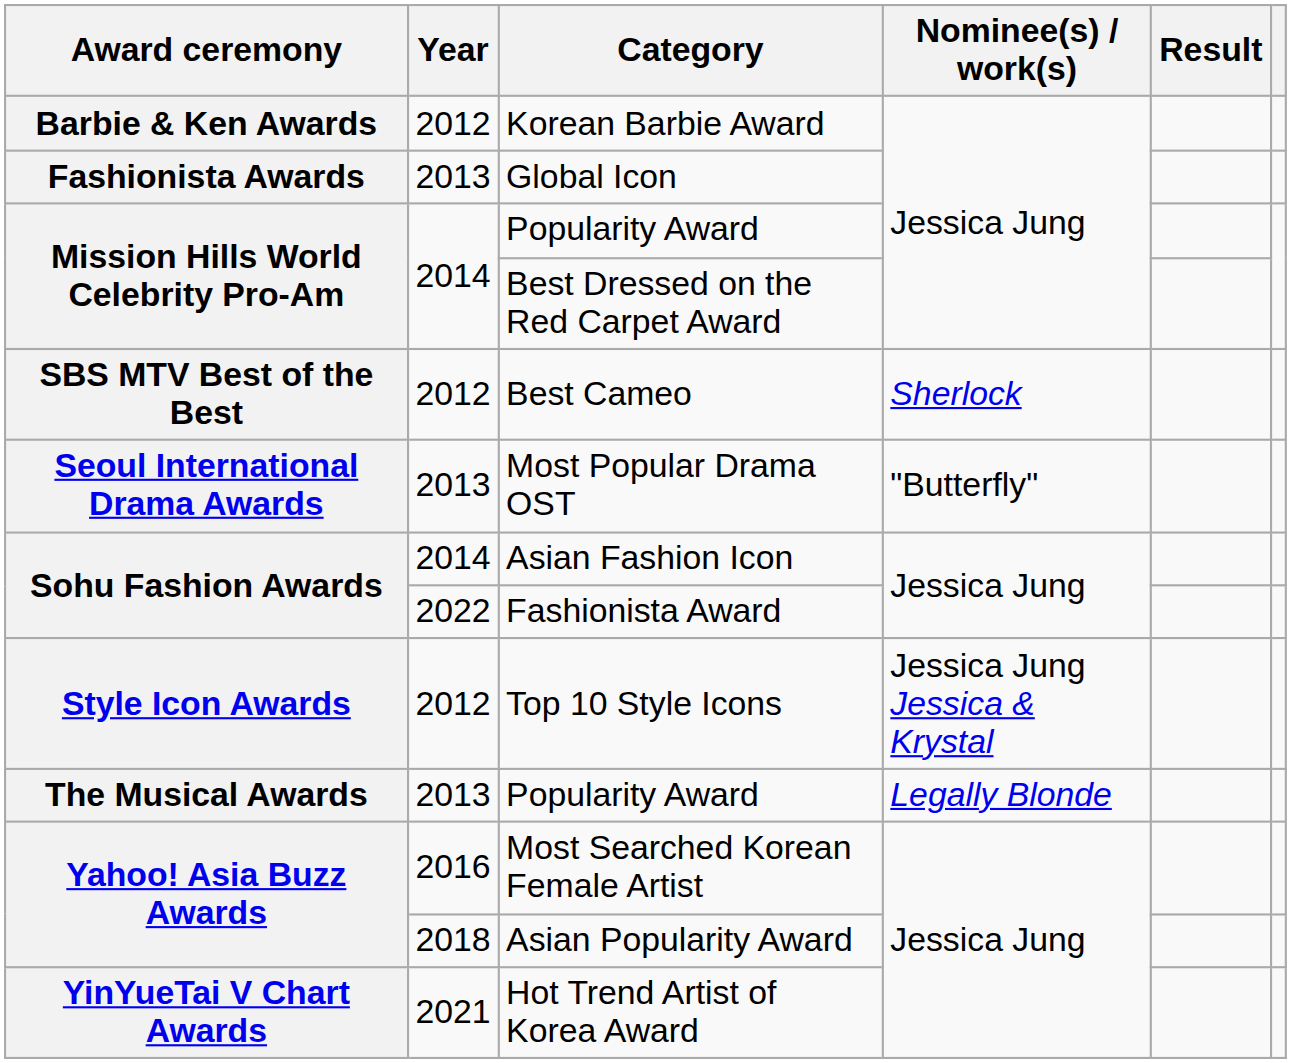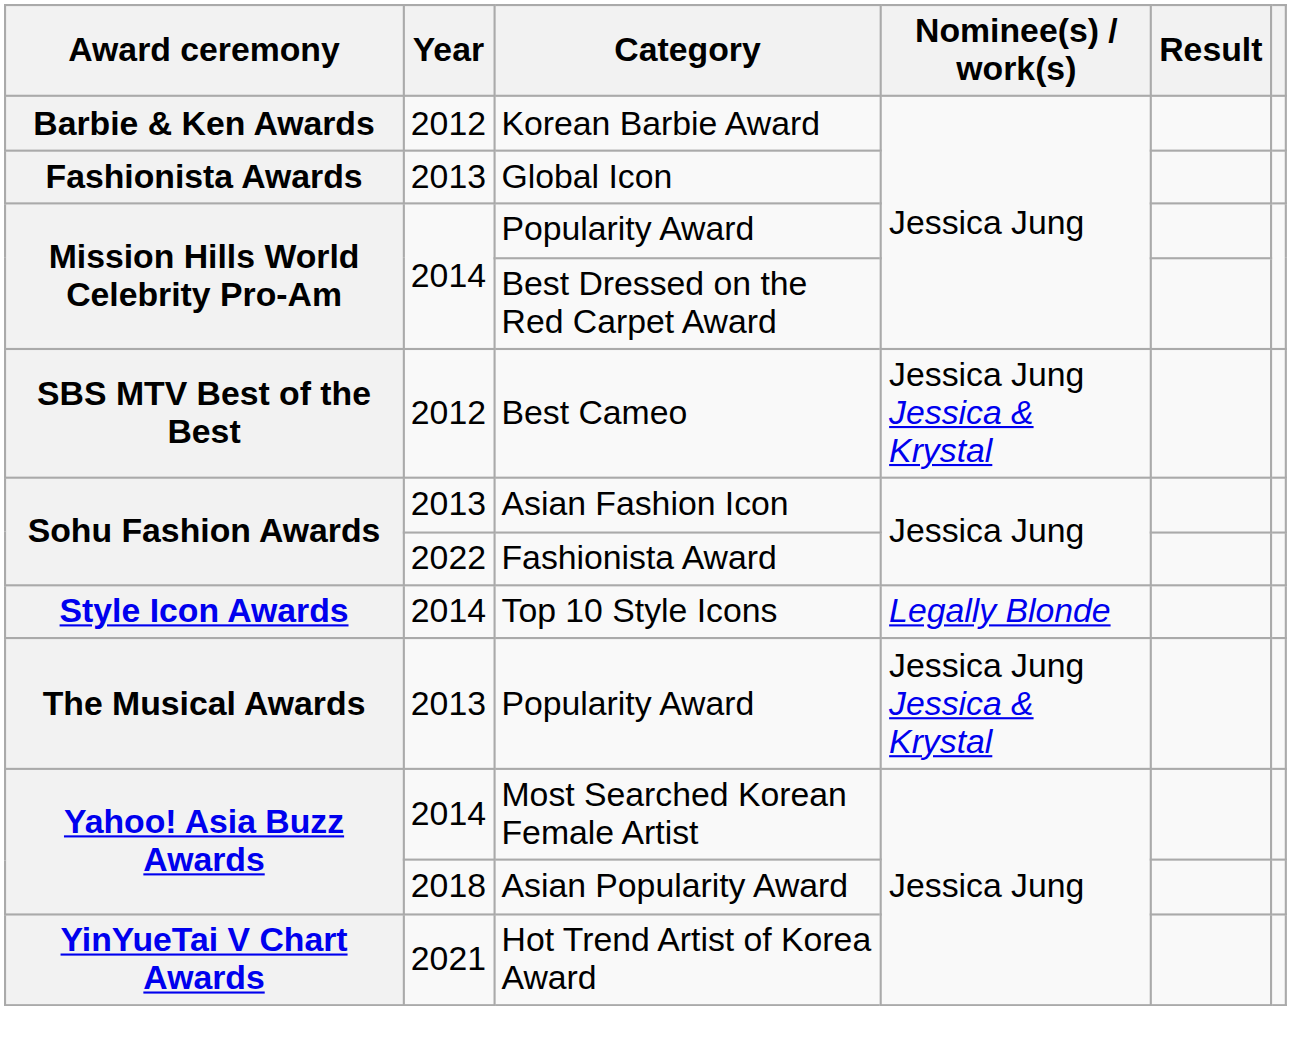 <table class="wikitable plainrowheaders sortable">
 <tr>
 <th scope="col">Award ceremony</th>
 <th scope="col">Year</th>
 <th scope="col">Category</th>
 <th scope="col">Nominee(s) / work(s)</th>
 <th scope="col">Result</th>
 <th scope="col" class="unsortable"></th>
 </tr>
 <tr>
 <th scope="row">Barbie & Ken Awards</th>
 <td style="text-align:center">2012</td>
 <td>Korean Barbie Award</td>
 <td rowspan="4">Jessica Jung</td>
 <td></td>
 <td style="text-align:center"></td>
 </tr>
 <tr>
 <th scope="row">Fashionista Awards</th>
 <td style="text-align:center">2013</td>
 <td>Global Icon</td>
 <td></td>
 <td style="text-align:center"></td>
 </tr>
 <tr>
 <th scope="row" rowspan="2">Mission Hills World Celebrity Pro-Am</th>
 <td rowspan="2" style="text-align:center">2014</td>
 <td>Popularity Award</td>
 <td></td>
 <td rowspan="2" style="text-align:center"></td>
 </tr>
 <tr>
 <td>Best Dressed on the Red Carpet Award</td>
 <td></td>
 </tr>
 <tr>
 <th scope="row">SBS MTV Best of the Best</th>
 <td style="text-align:center">2012</td>
 <td>Best Cameo</td>
-<td><em><a href='#'>Sherlock</a></em></td>
-<td></td>
-<td style="text-align:center"></td>
-</tr>
-<tr>
-<th scope="row"><a href='#'>Seoul International Drama Awards</a></th>
-<td style="text-align:center">2013</td>
-<td>Most Popular Drama OST</td>
-<td>"Butterfly" </td>
+<td>Jessica Jung <br><em><a href='#'>Jessica & Krystal</a></em></td>
 <td></td>
 <td style="text-align:center"></td>
 </tr>
 <tr>
 <th scope="row" rowspan="2">Sohu Fashion Awards</th>
-<td style="text-align:center">2014</td>
+<td style="text-align:center">2013</td>
 <td>Asian Fashion Icon</td>
 <td rowspan="2">Jessica Jung</td>
 <td></td>
 <td style="text-align:center"></td>
 </tr>
 <tr>
 <td style="text-align:center">2022</td>
 <td>Fashionista Award</td>
 <td></td>
 <td style="text-align:center"></td>
 </tr>
 <tr>
 <th scope="row"><a href='#'>Style Icon Awards</a></th>
-<td style="text-align:center">2012</td>
+<td style="text-align:center">2014</td>
 <td>Top 10 Style Icons</td>
-<td>Jessica Jung <br><em><a href='#'>Jessica & Krystal</a></em></td>
+<td><em><a href='#'>Legally Blonde</a></em></td>
 <td></td>
 <td style="text-align:center"></td>
 </tr>
 <tr>
 <th scope="row">The Musical Awards</th>
 <td style="text-align:center">2013</td>
 <td>Popularity Award</td>
-<td><em><a href='#'>Legally Blonde</a></em></td>
+<td>Jessica Jung <br><em><a href='#'>Jessica & Krystal</a></em></td>
 <td></td>
 <td style="text-align:center"></td>
 </tr>
 <tr>
 <th scope="row" rowspan="2"><a href='#'>Yahoo! Asia Buzz Awards</a></th>
-<td style="text-align:center">2016</td>
+<td style="text-align:center">2014</td>
 <td>Most Searched Korean Female Artist</td>
 <td rowspan="3">Jessica Jung</td>
 <td></td>
 <td style="text-align:center"></td>
 </tr>
 <tr>
 <td style="text-align:center">2018</td>
 <td>Asian Popularity Award</td>
 <td></td>
 <td style="text-align:center"></td>
 </tr>
 <tr>
 <th scope="row"><a href='#'>YinYueTai V Chart Awards</a></th>
 <td style="text-align:center">2021</td>
 <td>Hot Trend Artist of Korea Award</td>
 <td></td>
 <td style="text-align:center"></td>
 </tr>
 </table>
